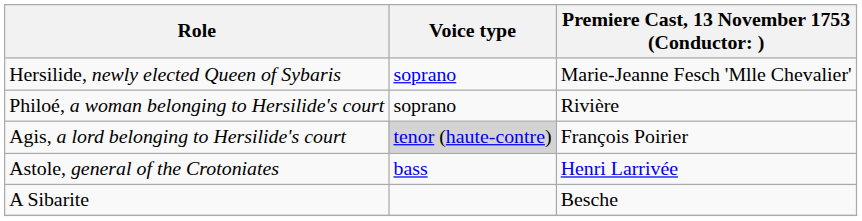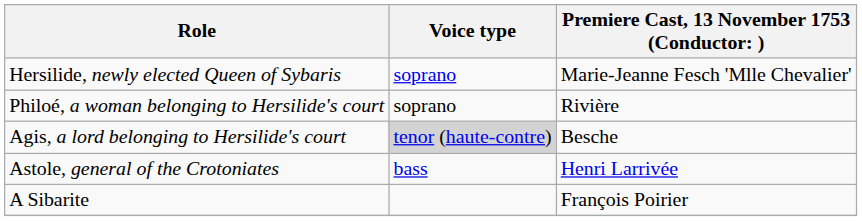 <table class="wikitable">
 <tr>
 <th>Role</th>
 <th>Voice type</th>
 <th>Premiere Cast, 13 November 1753<br>(Conductor: )</th>
 </tr>
 <tr>
 <td>Hersilide, <em>newly elected Queen of Sybaris</em></td>
 <td><a href='#'>soprano</a></td>
 <td>Marie-Jeanne Fesch 'Mlle Chevalier'</td>
 </tr>
 <tr>
 <td>Philoé, <em>a woman belonging to Hersilide's court</em></td>
 <td>soprano</td>
 <td>Rivière</td>
 </tr>
 <tr>
 <td>Agis, <em>a lord belonging to Hersilide's court</em></td>
 <td style="background: lightgrey;"><a href='#'>tenor</a> (<a href='#'>haute-contre</a>)</td>
-<td>François Poirier</td>
+<td>Besche</td>
 </tr>
 <tr>
 <td>Astole, <em>general of the Crotoniates</em></td>
 <td><a href='#'>bass</a></td>
 <td><a href='#'>Henri Larrivée</a></td>
 </tr>
 <tr>
 <td>A Sibarite</td>
 <td></td>
-<td>Besche</td>
+<td>François Poirier</td>
 </tr>
 <tr>
 </tr>
 </table>
